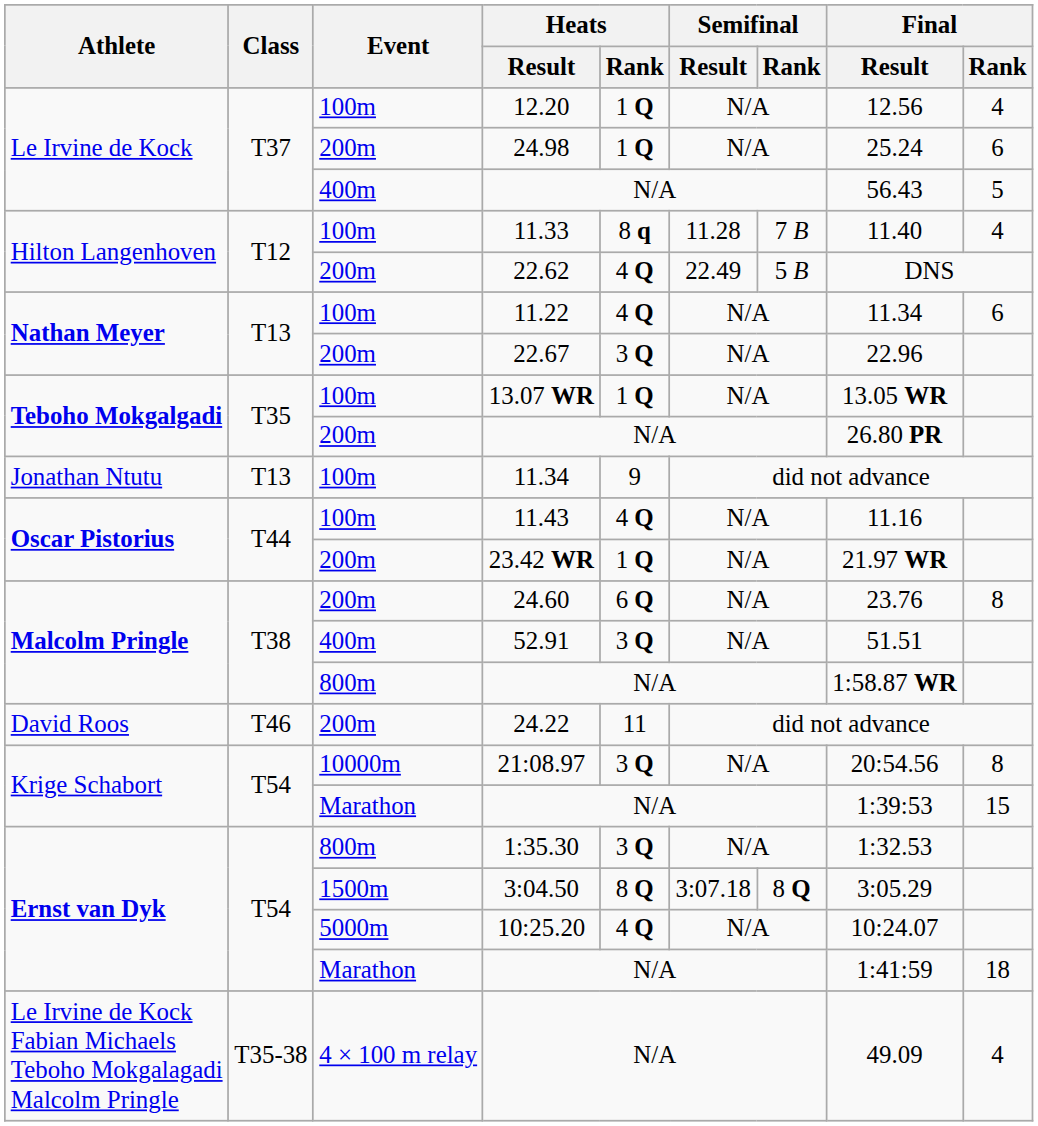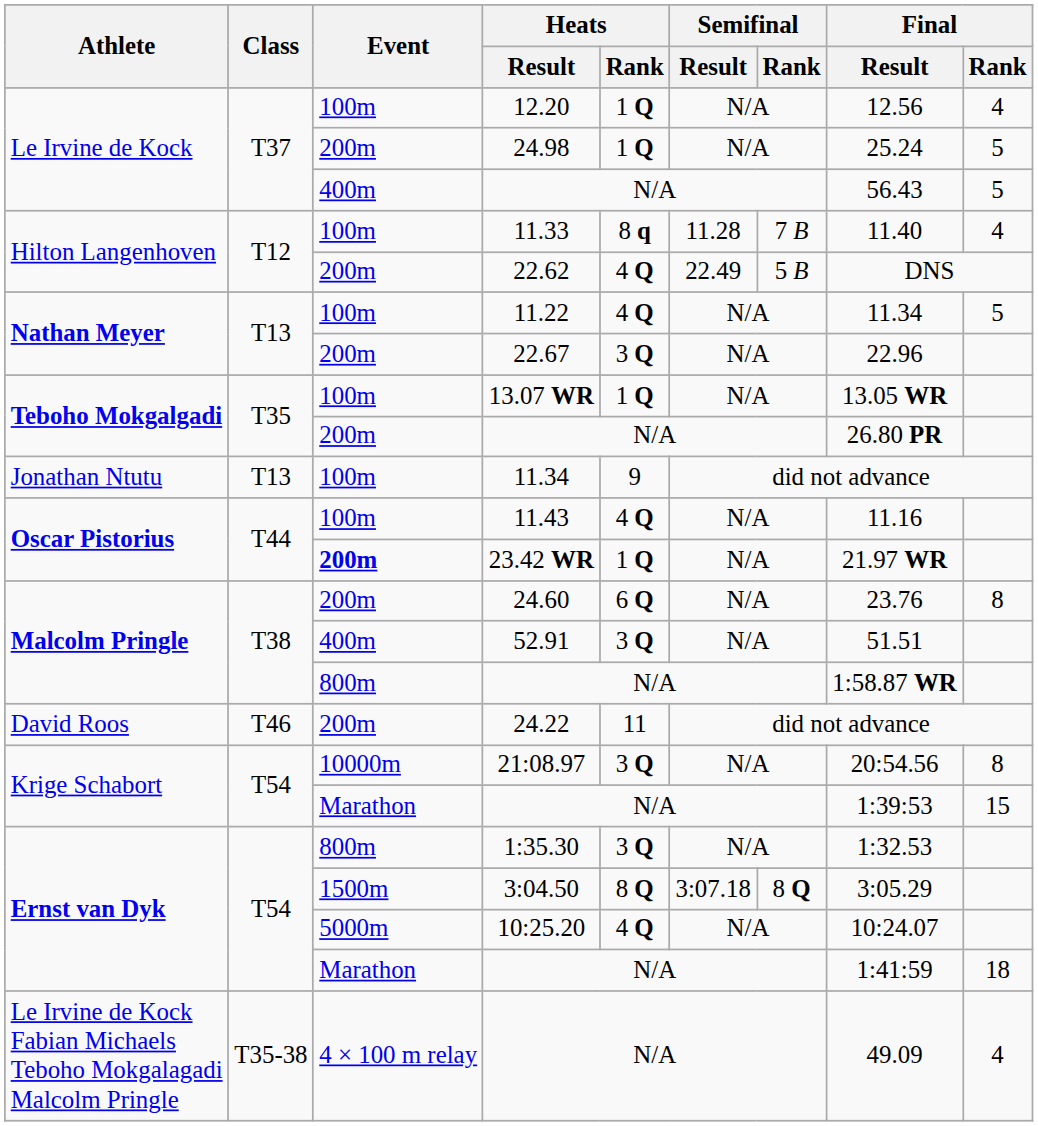 <table class=wikitable style="font-size:90%">
 <tr>
 <th rowspan="2">Athlete</th>
 <th rowspan="2">Class</th>
 <th rowspan="2">Event</th>
 <th colspan="2">Heats</th>
 <th colspan="2">Semifinal</th>
 <th colspan="2">Final</th>
 </tr>
 <tr>
 <th>Result</th>
 <th>Rank</th>
 <th>Result</th>
 <th>Rank</th>
 <th>Result</th>
 <th>Rank</th>
 </tr>
 <tr>
 <td rowspan="3"><a href='#'>Le Irvine de Kock</a></td>
 <td rowspan="3" style="text-align:center;">T37</td>
 <td><a href='#'>100m</a></td>
 <td style="text-align:center;">12.20</td>
 <td style="text-align:center;">1 <strong>Q</strong></td>
 <td style="text-align:center;" colspan="2">N/A</td>
 <td style="text-align:center;">12.56</td>
 <td style="text-align:center;">4</td>
 </tr>
 <tr>
 <td><a href='#'>200m</a></td>
 <td style="text-align:center;">24.98</td>
 <td style="text-align:center;">1 <strong>Q</strong></td>
 <td style="text-align:center;" colspan="2">N/A</td>
 <td style="text-align:center;">25.24</td>
-<td style="text-align:center;">6</td>
+<td style="text-align:center;">5</td>
 </tr>
 <tr>
 <td><a href='#'>400m</a></td>
 <td style="text-align:center;" colspan="4">N/A</td>
 <td style="text-align:center;">56.43</td>
 <td style="text-align:center;">5</td>
 </tr>
 <tr>
 <td rowspan="2"><a href='#'>Hilton Langenhoven</a></td>
 <td rowspan="2" style="text-align:center;">T12</td>
 <td><a href='#'>100m</a></td>
 <td style="text-align:center;">11.33</td>
 <td style="text-align:center;">8 <strong>q</strong></td>
 <td style="text-align:center;">11.28</td>
 <td style="text-align:center;">7 <em>B</em></td>
 <td style="text-align:center;">11.40</td>
 <td style="text-align:center;">4</td>
 </tr>
 <tr>
 <td><a href='#'>200m</a></td>
 <td style="text-align:center;">22.62</td>
 <td style="text-align:center;">4 <strong>Q</strong></td>
 <td style="text-align:center;">22.49</td>
 <td style="text-align:center;">5 <em>B</em></td>
 <td style="text-align:center;" colspan="2">DNS</td>
 </tr>
 <tr>
 <td rowspan="2"><strong><a href='#'>Nathan Meyer</a></strong></td>
 <td rowspan="2" style="text-align:center;">T13</td>
 <td><a href='#'>100m</a></td>
 <td style="text-align:center;">11.22</td>
 <td style="text-align:center;">4 <strong>Q</strong></td>
 <td style="text-align:center;" colspan="2">N/A</td>
 <td style="text-align:center;">11.34</td>
-<td style="text-align:center;">6</td>
+<td style="text-align:center;">5</td>
 </tr>
 <tr>
 <td><a href='#'>200m</a></td>
 <td style="text-align:center;">22.67</td>
 <td style="text-align:center;">3 <strong>Q</strong></td>
 <td style="text-align:center;" colspan="2">N/A</td>
 <td style="text-align:center;">22.96</td>
 <td style="text-align:center;"></td>
 </tr>
 <tr>
 <td rowspan="2"><strong><a href='#'>Teboho Mokgalgadi</a></strong></td>
 <td rowspan="2" style="text-align:center;">T35</td>
 <td><a href='#'>100m</a></td>
 <td style="text-align:center;">13.07 <strong>WR</strong></td>
 <td style="text-align:center;">1 <strong>Q</strong></td>
 <td style="text-align:center;" colspan="2">N/A</td>
 <td style="text-align:center;">13.05 <strong>WR</strong></td>
 <td style="text-align:center;"></td>
 </tr>
 <tr>
 <td><a href='#'>200m</a></td>
 <td style="text-align:center;" colspan="4">N/A</td>
 <td style="text-align:center;">26.80 <strong>PR</strong></td>
 <td style="text-align:center;"></td>
 </tr>
 <tr>
 <td><a href='#'>Jonathan Ntutu</a></td>
 <td style="text-align:center;">T13</td>
 <td><a href='#'>100m</a></td>
 <td style="text-align:center;">11.34</td>
 <td style="text-align:center;">9</td>
 <td style="text-align:center;" colspan="4">did not advance</td>
 </tr>
 <tr>
 <td rowspan="2"><strong><a href='#'>Oscar Pistorius</a></strong></td>
 <td rowspan="2" style="text-align:center;">T44</td>
 <td><a href='#'>100m</a></td>
 <td style="text-align:center;">11.43</td>
 <td style="text-align:center;">4 <strong>Q</strong></td>
 <td style="text-align:center;" colspan="2">N/A</td>
 <td style="text-align:center;">11.16</td>
 <td style="text-align:center;"></td>
 </tr>
 <tr>
-<td><a href='#'>200m</a></td>
+<td><strong><a href='#'>200m</a></strong></td>
 <td style="text-align:center;">23.42 <strong>WR</strong></td>
 <td style="text-align:center;">1 <strong>Q</strong></td>
 <td style="text-align:center;" colspan="2">N/A</td>
 <td style="text-align:center;">21.97 <strong>WR</strong></td>
 <td style="text-align:center;"></td>
 </tr>
 <tr>
 <td rowspan="3"><strong><a href='#'>Malcolm Pringle</a></strong></td>
 <td rowspan="3" style="text-align:center;">T38</td>
 <td><a href='#'>200m</a></td>
 <td style="text-align:center;">24.60</td>
 <td style="text-align:center;">6 <strong>Q</strong></td>
 <td style="text-align:center;" colspan="2">N/A</td>
 <td style="text-align:center;">23.76</td>
 <td style="text-align:center;">8</td>
 </tr>
 <tr>
 <td><a href='#'>400m</a></td>
 <td style="text-align:center;">52.91</td>
 <td style="text-align:center;">3 <strong>Q</strong></td>
 <td style="text-align:center;" colspan="2">N/A</td>
 <td style="text-align:center;">51.51</td>
 <td style="text-align:center;"></td>
 </tr>
 <tr>
 <td><a href='#'>800m</a></td>
 <td style="text-align:center;" colspan="4">N/A</td>
 <td style="text-align:center;">1:58.87 <strong>WR</strong></td>
 <td style="text-align:center;"></td>
 </tr>
 <tr>
 <td><a href='#'>David Roos</a></td>
 <td style="text-align:center;">T46</td>
 <td><a href='#'>200m</a></td>
 <td style="text-align:center;">24.22</td>
 <td style="text-align:center;">11</td>
 <td style="text-align:center;" colspan="4">did not advance</td>
 </tr>
 <tr>
 <td rowspan="2"><a href='#'>Krige Schabort</a></td>
 <td rowspan="2" style="text-align:center;">T54</td>
 <td><a href='#'>10000m</a></td>
 <td style="text-align:center;">21:08.97</td>
 <td style="text-align:center;">3 <strong>Q</strong></td>
 <td style="text-align:center;" colspan="2">N/A</td>
 <td style="text-align:center;">20:54.56</td>
 <td style="text-align:center;">8</td>
 </tr>
 <tr>
 <td><a href='#'>Marathon</a></td>
 <td style="text-align:center;" colspan="4">N/A</td>
 <td style="text-align:center;">1:39:53</td>
 <td style="text-align:center;">15</td>
 </tr>
 <tr>
 <td rowspan="4"><strong><a href='#'>Ernst van Dyk</a></strong></td>
 <td rowspan="4" style="text-align:center;">T54</td>
 <td><a href='#'>800m</a></td>
 <td style="text-align:center;">1:35.30</td>
 <td style="text-align:center;">3 <strong>Q</strong></td>
 <td style="text-align:center;" colspan="2">N/A</td>
 <td style="text-align:center;">1:32.53</td>
 <td style="text-align:center;"></td>
 </tr>
 <tr>
 <td><a href='#'>1500m</a></td>
 <td style="text-align:center;">3:04.50</td>
 <td style="text-align:center;">8 <strong>Q</strong></td>
 <td style="text-align:center;">3:07.18</td>
 <td style="text-align:center;">8 <strong>Q</strong></td>
 <td style="text-align:center;">3:05.29</td>
 <td style="text-align:center;"></td>
 </tr>
 <tr>
 <td><a href='#'>5000m</a></td>
 <td style="text-align:center;">10:25.20</td>
 <td style="text-align:center;">4 <strong>Q</strong></td>
 <td style="text-align:center;" colspan="2">N/A</td>
 <td style="text-align:center;">10:24.07</td>
 <td style="text-align:center;"></td>
 </tr>
 <tr>
 <td><a href='#'>Marathon</a></td>
 <td style="text-align:center;" colspan="4">N/A</td>
 <td style="text-align:center;">1:41:59</td>
 <td style="text-align:center;">18</td>
 </tr>
 <tr>
 <td><a href='#'>Le Irvine de Kock</a><br> <a href='#'>Fabian Michaels</a><br> <a href='#'>Teboho Mokgalagadi</a><br> <a href='#'>Malcolm Pringle</a></td>
 <td style="text-align:center;">T35-38</td>
 <td><a href='#'>4 × 100 m relay</a></td>
 <td style="text-align:center;" colspan="4">N/A</td>
 <td style="text-align:center;">49.09</td>
 <td style="text-align:center;">4</td>
 </tr>
 </table>
